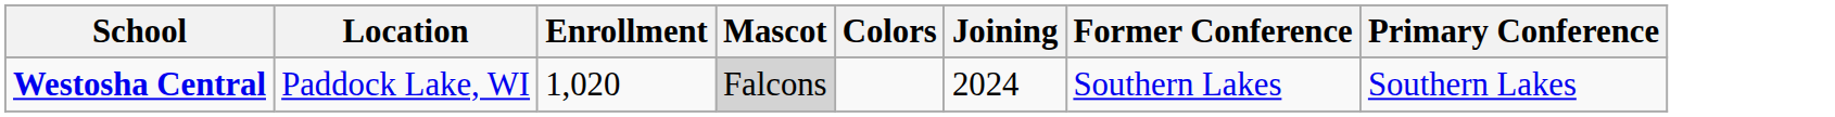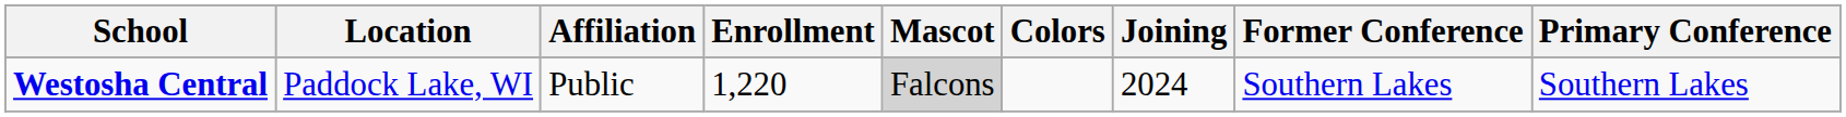 <table class="wikitable sortable">
 <tr>
 <th>School</th>
 <th>Location</th>
+<th>Affiliation</th>
 <th>Enrollment</th>
 <th>Mascot</th>
 <th>Colors</th>
 <th>Joining</th>
 <th>Former Conference</th>
 <th>Primary Conference</th>
 </tr>
 <tr>
 <td><strong><a href='#'>Westosha Central</a></strong></td>
 <td><a href='#'>Paddock Lake, WI</a></td>
-<td>1,020</td>
+<td>Public</td>
+<td>1,220</td>
 <td style="background: lightgrey;">Falcons</td>
 <td> </td>
 <td>2024</td>
 <td><a href='#'>Southern Lakes</a></td>
 <td><a href='#'>Southern Lakes</a></td>
 </tr>
 </table>
